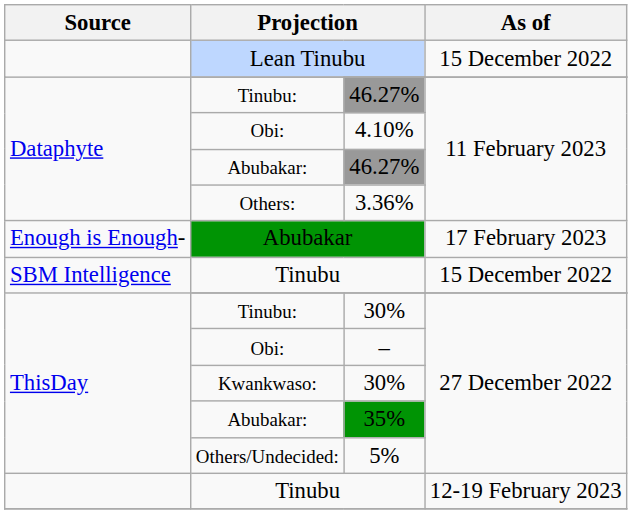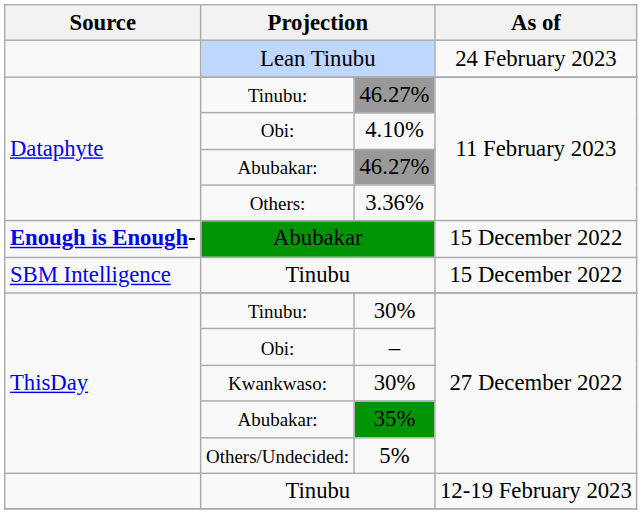 <table class="wikitable" style="text-align:center">
 <tr>
 <th>Source</th>
 <th colspan=2>Projection</th>
 <th>As of</th>
 </tr>
 <tr>
 <td align="left"></td>
 <td colspan=2 bgcolor=#bed7ff>Lean Tinubu</td>
-<td>15 December 2022</td>
+<td>24 February 2023</td>
 </tr>
 <tr>
 <td rowspan=5 align="left"><a href='#'>Dataphyte</a></td>
 </tr>
 <tr>
 <td><small>Tinubu:</small></td>
 <td bgcolor=#999999>46.27%</td>
 <td rowspan=4>11 February 2023</td>
 </tr>
 <tr>
 <td><small>Obi:</small></td>
 <td>4.10%</td>
 </tr>
 <tr>
 <td><small>Abubakar:</small></td>
 <td bgcolor=#999999>46.27%</td>
 </tr>
 <tr>
 <td><small>Others:</small></td>
 <td>3.36%</td>
 </tr>
 <tr>
-<td align="left"><a href='#'>Enough is Enough</a>-<br></td>
+<td align="left"><strong><a href='#'>Enough is Enough</a>-<br></strong></td>
 <td colspan=2 bgcolor=#009404>Abubakar</td>
-<td>17 February 2023</td>
+<td>15 December 2022</td>
 </tr>
 <tr>
 <td align="left"><a href='#'>SBM Intelligence</a></td>
 <td colspan=2 >Tinubu</td>
 <td>15 December 2022</td>
 </tr>
 <tr>
 <td rowspan=6 align="left"><a href='#'>ThisDay</a></td>
 </tr>
 <tr>
 <td><small>Tinubu:</small></td>
 <td>30%</td>
 <td rowspan=5>27 December 2022</td>
 </tr>
 <tr>
 <td><small>Obi:</small></td>
 <td>–</td>
 </tr>
 <tr>
 <td><small>Kwankwaso:</small></td>
 <td>30%</td>
 </tr>
 <tr>
 <td><small>Abubakar:</small></td>
 <td bgcolor=#009404>35%</td>
 </tr>
 <tr>
 <td><small>Others/Undecided:</small></td>
 <td>5%</td>
 </tr>
 <tr>
 <td align="left"></td>
 <td colspan=2 >Tinubu</td>
 <td>12-19 February 2023</td>
 </tr>
 <tr>
 </tr>
 </table>
